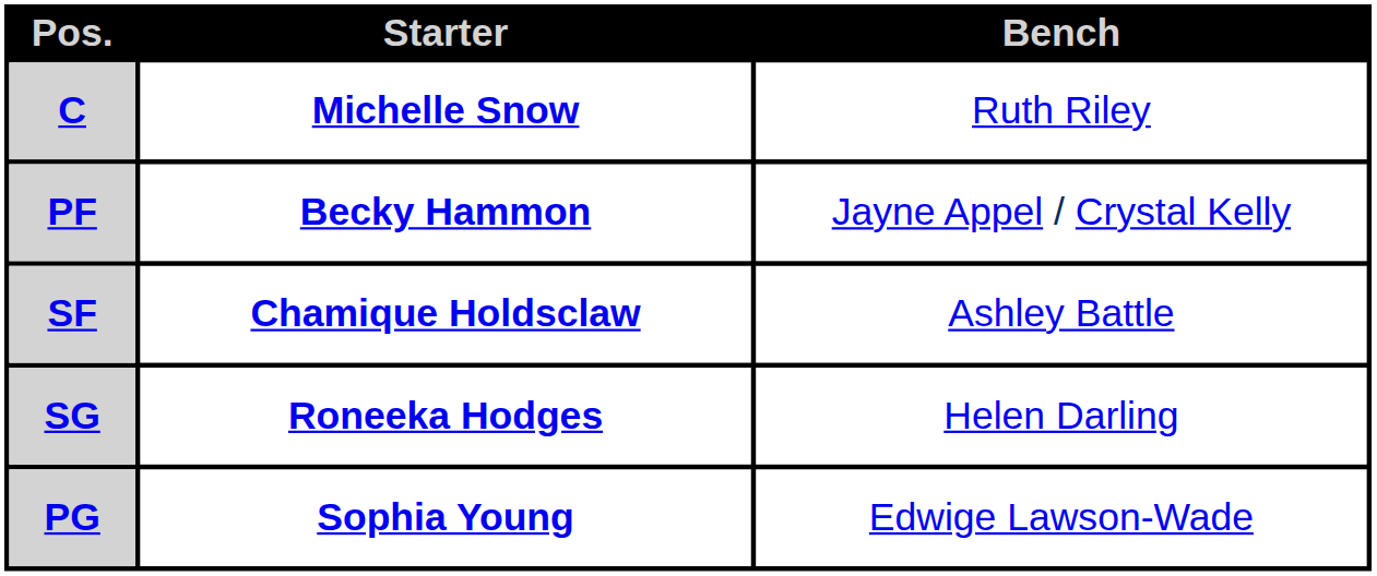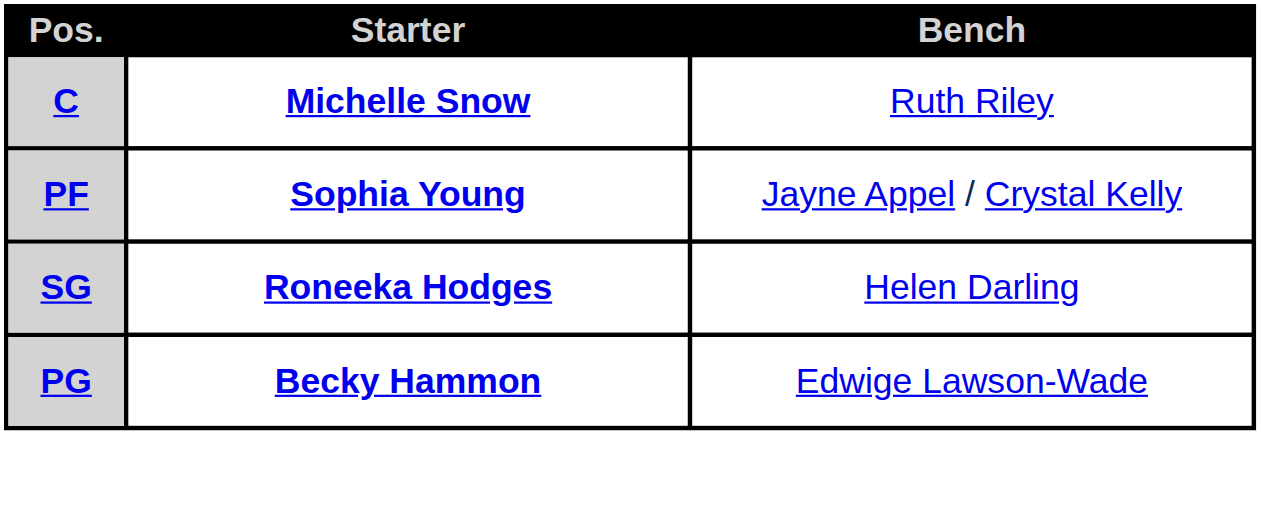 <table style="text-align: center; background:#000000; color:#D3D3D3">
 <tr>
 <th width="50">Pos.</th>
 <th width="250">Starter</th>
 <th width="250">Bench</th>
 </tr>
 <tr style="height:40px; background:white; color:#092C57">
 <th style="background:#D3D3D3"><a href='#'><span>C</span></a></th>
 <td><strong><a href='#'>Michelle Snow</a></strong></td>
 <td><a href='#'>Ruth Riley</a></td>
 </tr>
 <tr style="height:40px; background:white; color:#092C57">
 <th style="background:#D3D3D3"><a href='#'><span>PF</span></a></th>
-<td><strong><a href='#'>Becky Hammon</a></strong></td>
+<td><strong><a href='#'>Sophia Young</a></strong></td>
 <td><a href='#'>Jayne Appel</a> / <a href='#'>Crystal Kelly</a></td>
-</tr>
-<tr style="height:40px; background:white; color:#092C57">
-<th style="background:#D3D3D3"><a href='#'><span>SF</span></a></th>
-<td><strong><a href='#'>Chamique Holdsclaw</a></strong></td>
-<td><a href='#'>Ashley Battle</a></td>
 </tr>
 <tr style="height:40px; background:white; color:#092C57">
 <th style="background:#D3D3D3"><a href='#'><span>SG</span></a></th>
 <td><strong><a href='#'>Roneeka Hodges</a></strong></td>
 <td><a href='#'>Helen Darling</a></td>
 </tr>
 <tr style="height:40px; background:white; color:#092C57">
 <th style="background:#D3D3D3"><a href='#'><span>PG</span></a></th>
-<td><strong><a href='#'>Sophia Young</a></strong></td>
+<td><strong><a href='#'>Becky Hammon</a></strong></td>
 <td><a href='#'>Edwige Lawson-Wade</a></td>
 </tr>
 </table>
